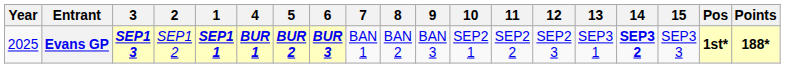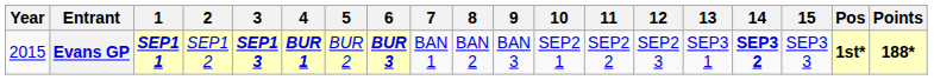 <table class="wikitable" style="text-align:center; font-size:85%">
 <tr>
 <th>Year</th>
 <th>Entrant</th>
+<th>1</th>
+<th>2</th>
 <th>3</th>
-<th>2</th>
-<th>1</th>
 <th>4</th>
 <th>5</th>
 <th>6</th>
 <th>7</th>
 <th>8</th>
 <th>9</th>
 <th>10</th>
 <th>11</th>
 <th>12</th>
 <th>13</th>
 <th>14</th>
 <th>15</th>
 <th>Pos</th>
 <th>Points</th>
 </tr>
 <tr>
-<td><a href='#'>2025</a></td>
+<td><a href='#'>2015</a></td>
 <th nowrap><a href='#'>Evans GP</a></th>
+<td style="background:#FFFFBF;"><strong><em><a href='#'>SEP1<br>1</a></em></strong><br></td>
+<td style="background:#FFFFBF;"><em><a href='#'>SEP1<br>2</a></em><br></td>
 <td style="background:#FFFFBF;"><strong><em><a href='#'>SEP1<br>3</a></em></strong><br></td>
-<td style="background:#FFFFBF;"><em><a href='#'>SEP1<br>2</a></em><br></td>
-<td style="background:#FFFFBF;"><strong><em><a href='#'>SEP1<br>1</a></em></strong><br></td>
 <td style="background:#FFFFBF;"><strong><em><a href='#'>BUR<br>1</a></em></strong><br></td>
-<td style="background:#FFFFBF;"><strong><em><a href='#'>BUR<br>2</a></em><br></strong></td>
+<td style="background:#FFFFBF;"><em><a href='#'>BUR<br>2</a></em><br></td>
 <td style="background:#FFFFBF;"><strong><em><a href='#'>BUR<br>3</a></em></strong><br></td>
 <td style="background:#;"><a href='#'>BAN<br>1</a><br></td>
 <td style="background:#;"><a href='#'>BAN<br>2</a><br></td>
 <td style="background:#;"><a href='#'>BAN<br>3</a><br></td>
 <td style="background:#;"><a href='#'>SEP2<br>1</a><br></td>
 <td style="background:#;"><a href='#'>SEP2<br>2</a><br></td>
 <td style="background:#;"><a href='#'>SEP2<br>3</a><br></td>
 <td style="background:#;"><a href='#'>SEP3<br>1</a><br></td>
 <td style="background:#;"><strong><a href='#'>SEP3<br>2</a><br></strong></td>
 <td style="background:#;"><a href='#'>SEP3<br>3</a><br></td>
 <th style="background:#FFFFBF;">1st*</th>
 <th style="background:#FFFFBF;">188*</th>
 </tr>
 </table>
